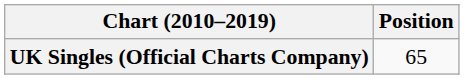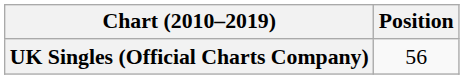 <table class="wikitable plainrowheaders" style="text-align:center">
 <tr>
 <th scope="col">Chart (2010–2019)</th>
 <th scope="col">Position</th>
 </tr>
 <tr>
 <th scope="row">UK Singles (Official Charts Company)</th>
-<td>65</td>
+<td>56</td>
 </tr>
 </table>
